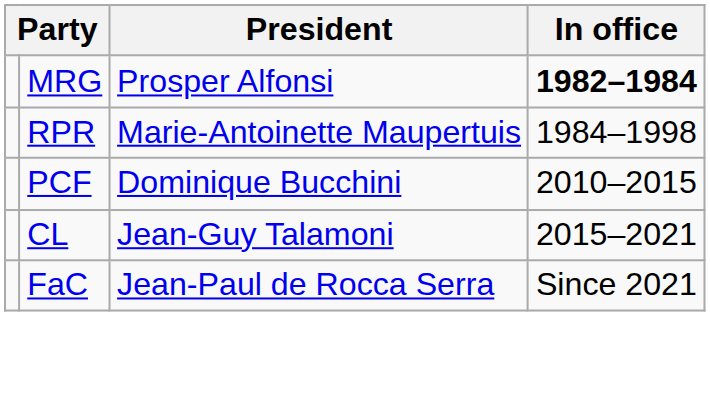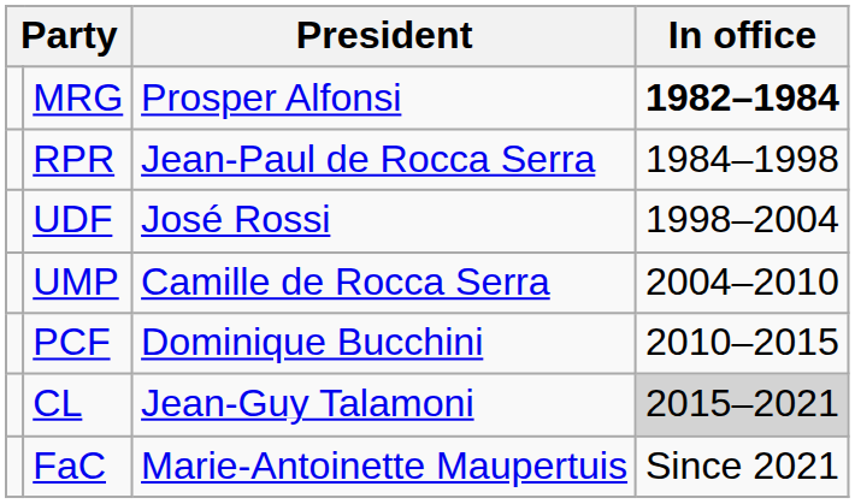 <table class="wikitable">
 <tr>
 <th colspan="2">Party</th>
 <th>President</th>
 <th>In office</th>
 </tr>
 <tr>
 <td></td>
 <td><a href='#'>MRG</a></td>
 <td><a href='#'>Prosper Alfonsi</a></td>
 <td><strong>1982–1984</strong></td>
 </tr>
 <tr>
 <td></td>
 <td><a href='#'>RPR</a></td>
-<td><a href='#'>Marie-Antoinette Maupertuis</a></td>
+<td><a href='#'>Jean-Paul de Rocca Serra</a></td>
 <td>1984–1998</td>
+</tr>
+<tr>
+<td></td>
+<td><a href='#'>UDF</a></td>
+<td><a href='#'>José Rossi</a></td>
+<td>1998–2004</td>
+</tr>
+<tr>
+<td></td>
+<td><a href='#'>UMP</a></td>
+<td><a href='#'>Camille de Rocca Serra</a></td>
+<td>2004–2010</td>
 </tr>
 <tr>
 <td></td>
 <td><a href='#'>PCF</a></td>
 <td><a href='#'>Dominique Bucchini</a></td>
 <td>2010–2015</td>
 </tr>
 <tr>
 <td></td>
 <td><a href='#'>CL</a></td>
 <td><a href='#'>Jean-Guy Talamoni</a></td>
-<td>2015–2021</td>
+<td style="background: lightgrey;">2015–2021</td>
 </tr>
 <tr>
 <td></td>
 <td><a href='#'>FaC</a></td>
-<td><a href='#'>Jean-Paul de Rocca Serra</a></td>
+<td><a href='#'>Marie-Antoinette Maupertuis</a></td>
 <td>Since 2021</td>
 </tr>
 </table>
